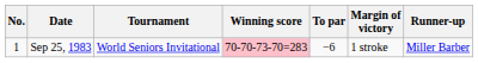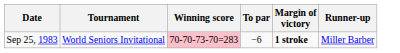 <table class="wikitable" style="font-size:95%;">
 <tr>
-<th>No.</th>
 <th>Date</th>
 <th>Tournament</th>
 <th>Winning score</th>
 <th>To par</th>
 <th>Margin of<br>victory</th>
 <th>Runner-up</th>
 </tr>
 <tr>
-<td align=center>1</td>
 <td align=right>Sep 25, <a href='#'>1983</a></td>
 <td><a href='#'>World Seniors Invitational</a></td>
 <td align=right style="background: pink;">70-70-73-70=283</td>
 <td align=center>−6</td>
-<td>1 stroke</td>
+<td><strong>1 stroke</strong></td>
 <td> <a href='#'>Miller Barber</a></td>
 </tr>
 </table>
